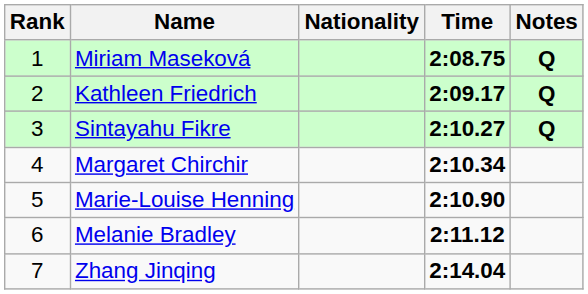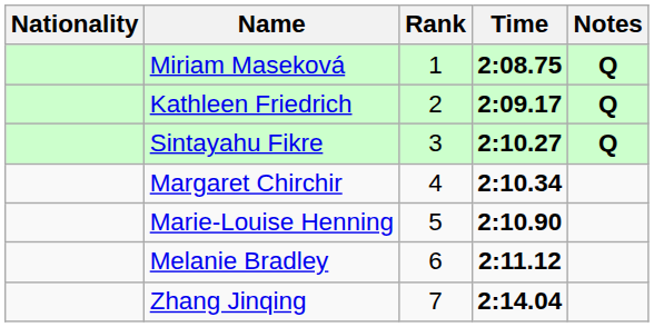 <table class="wikitable sortable" style="text-align:center">
 <tr>
+<th>Nationality</th>
+<th>Name</th>
 <th>Rank</th>
-<th>Name</th>
-<th>Nationality</th>
 <th>Time</th>
 <th>Notes</th>
 </tr>
 <tr bgcolor=ccffcc>
+<td align=left></td>
+<td align=left><a href='#'>Miriam Maseková</a></td>
 <td>1</td>
-<td align=left><a href='#'>Miriam Maseková</a></td>
-<td align=left></td>
 <td><strong>2:08.75</strong></td>
 <td><strong>Q</strong></td>
 </tr>
 <tr bgcolor=ccffcc>
+<td align=left></td>
+<td align=left><a href='#'>Kathleen Friedrich</a></td>
 <td>2</td>
-<td align=left><a href='#'>Kathleen Friedrich</a></td>
-<td align=left></td>
 <td><strong>2:09.17</strong></td>
 <td><strong>Q</strong></td>
 </tr>
 <tr bgcolor=ccffcc>
+<td align=left></td>
+<td align=left><a href='#'>Sintayahu Fikre</a></td>
 <td>3</td>
-<td align=left><a href='#'>Sintayahu Fikre</a></td>
-<td align=left></td>
 <td><strong>2:10.27</strong></td>
 <td><strong>Q</strong></td>
 </tr>
 <tr>
+<td align=left></td>
+<td align=left><a href='#'>Margaret Chirchir</a></td>
 <td>4</td>
-<td align=left><a href='#'>Margaret Chirchir</a></td>
-<td align=left></td>
 <td><strong>2:10.34</strong></td>
 <td></td>
 </tr>
 <tr>
+<td align=left></td>
+<td align=left><a href='#'>Marie-Louise Henning</a></td>
 <td>5</td>
-<td align=left><a href='#'>Marie-Louise Henning</a></td>
-<td align=left></td>
 <td><strong>2:10.90</strong></td>
 <td></td>
 </tr>
 <tr>
+<td align=left></td>
+<td align=left><a href='#'>Melanie Bradley</a></td>
 <td>6</td>
-<td align=left><a href='#'>Melanie Bradley</a></td>
-<td align=left></td>
 <td><strong>2:11.12</strong></td>
 <td></td>
 </tr>
 <tr>
+<td align=left></td>
+<td align=left><a href='#'>Zhang Jinqing</a></td>
 <td>7</td>
-<td align=left><a href='#'>Zhang Jinqing</a></td>
-<td align=left></td>
 <td><strong>2:14.04</strong></td>
 <td></td>
 </tr>
 </table>
